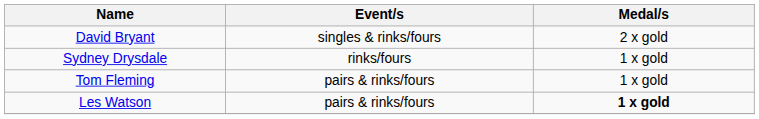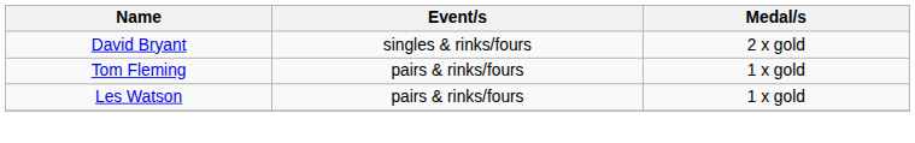 <table class="wikitable" style="text-align: center">
 <tr>
 <th width=250>Name</th>
 <th width=350>Event/s</th>
 <th width=250>Medal/s</th>
 </tr>
 <tr>
 <td><a href='#'>David Bryant</a></td>
 <td>singles & rinks/fours</td>
 <td>2 x gold</td>
 </tr>
 <tr>
-<td><a href='#'>Sydney Drysdale</a></td>
-<td>rinks/fours</td>
-<td>1 x gold</td>
-</tr>
-<tr>
 <td><a href='#'>Tom Fleming</a></td>
 <td>pairs & rinks/fours</td>
 <td>1 x gold</td>
 </tr>
 <tr>
 <td><a href='#'>Les Watson</a></td>
 <td>pairs & rinks/fours</td>
-<td><strong>1 x gold</strong></td>
+<td>1 x gold</td>
 </tr>
 <tr>
 </tr>
 </table>
